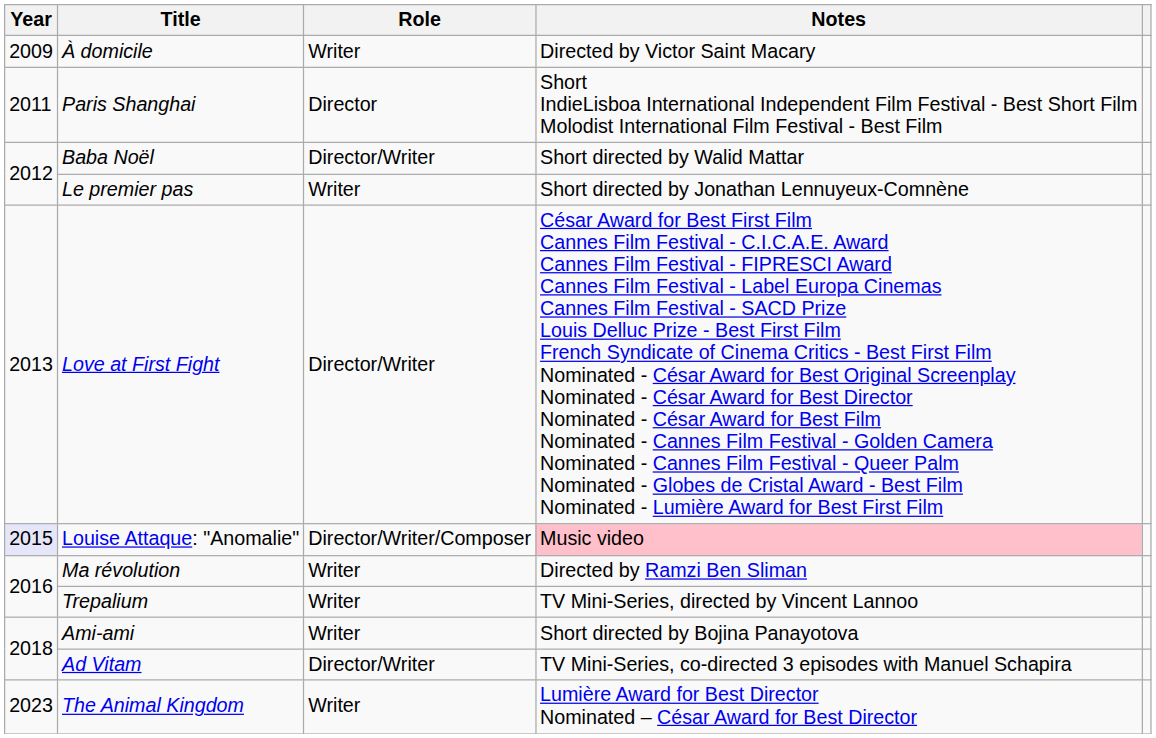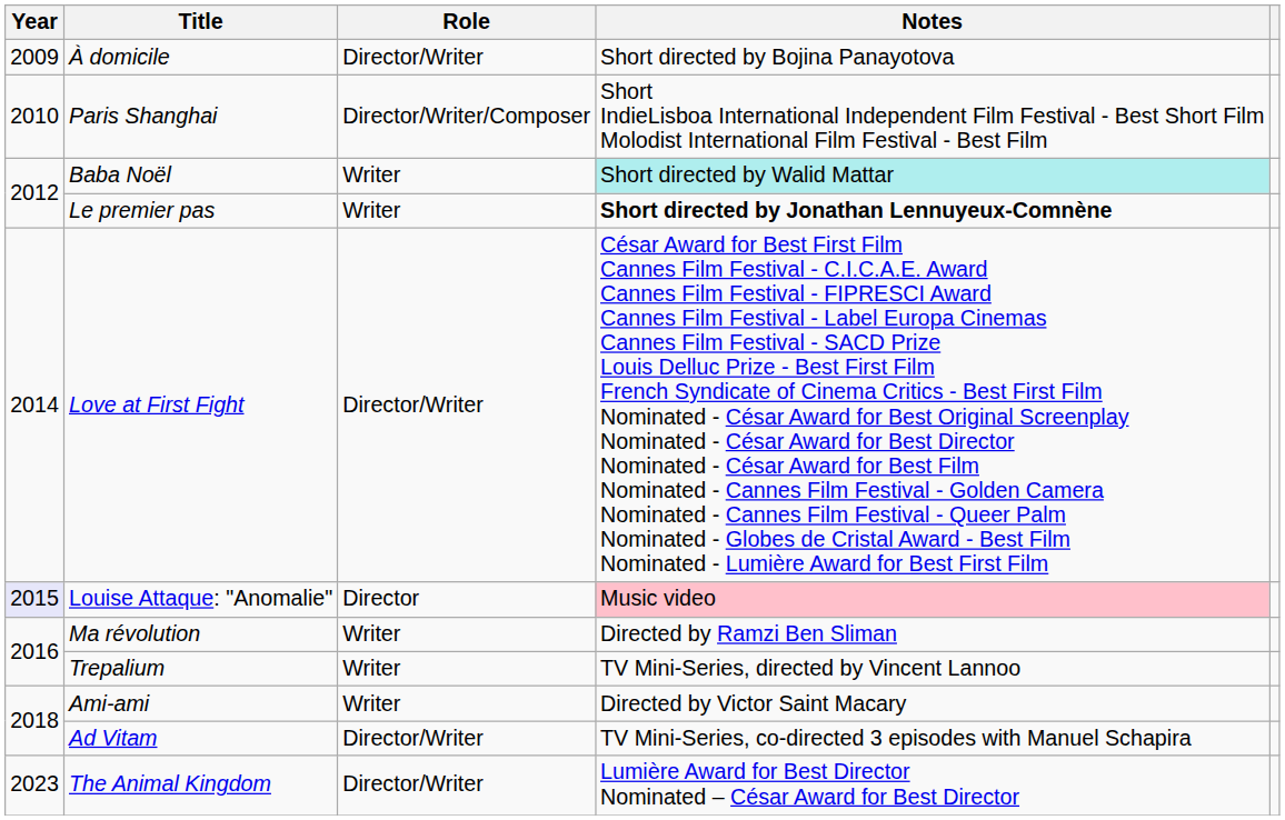 <table class="wikitable sortable">
 <tr>
 <th>Year</th>
 <th>Title</th>
 <th>Role</th>
 <th class="unsortable">Notes</th>
 <th scope="col" class="unsortable"></th>
 </tr>
 <tr>
 <td>2009</td>
 <td><em>À domicile</em></td>
-<td>Writer</td>
-<td>Directed by Victor Saint Macary</td>
+<td>Director/Writer</td>
+<td>Short directed by Bojina Panayotova</td>
 <td></td>
 </tr>
 <tr>
-<td>2011</td>
+<td>2010</td>
 <td><em>Paris Shanghai</em></td>
-<td>Director</td>
+<td>Director/Writer/Composer</td>
 <td>Short<br>IndieLisboa International Independent Film Festival - Best Short Film<br>Molodist International Film Festival - Best Film</td>
 <td style="text-align:center;"></td>
 </tr>
 <tr>
 <td rowspan=2>2012</td>
 <td><em>Baba Noël</em></td>
-<td>Director/Writer</td>
-<td>Short directed by Walid Mattar</td>
+<td>Writer</td>
+<td style="background: paleturquoise;">Short directed by Walid Mattar</td>
 <td style="text-align:center;"></td>
 </tr>
 <tr>
 <td><em>Le premier pas</em></td>
 <td>Writer</td>
-<td>Short directed by Jonathan Lennuyeux-Comnène</td>
+<td><strong>Short directed by Jonathan Lennuyeux-Comnène</strong></td>
 <td style="text-align:center;"></td>
 </tr>
 <tr>
-<td>2013</td>
+<td>2014</td>
 <td><em><a href='#'>Love at First Fight</a></em></td>
 <td>Director/Writer</td>
 <td><a href='#'>César Award for Best First Film</a><br><a href='#'>Cannes Film Festival - C.I.C.A.E. Award</a><br><a href='#'>Cannes Film Festival - FIPRESCI Award</a><br><a href='#'>Cannes Film Festival - Label Europa Cinemas</a><br><a href='#'>Cannes Film Festival - SACD Prize</a><br><a href='#'>Louis Delluc Prize - Best First Film</a><br><a href='#'>French Syndicate of Cinema Critics - Best First Film</a><br>Nominated - <a href='#'>César Award for Best Original Screenplay</a><br>Nominated - <a href='#'>César Award for Best Director</a><br>Nominated - <a href='#'>César Award for Best Film</a><br>Nominated - <a href='#'>Cannes Film Festival - Golden Camera</a><br>Nominated - <a href='#'>Cannes Film Festival - Queer Palm</a><br>Nominated - <a href='#'>Globes de Cristal Award - Best Film</a><br>Nominated - <a href='#'>Lumière Award for Best First Film</a></td>
 <td style="text-align:center;"></td>
 </tr>
 <tr>
 <td style="background: lavender;">2015</td>
 <td><a href='#'>Louise Attaque</a>: "Anomalie"</td>
-<td>Director/Writer/Composer</td>
+<td>Director</td>
 <td style="background: pink;">Music video</td>
 <td style="text-align:center;"></td>
 </tr>
 <tr>
 <td rowspan="2">2016</td>
 <td><em>Ma révolution</em></td>
 <td>Writer</td>
 <td>Directed by <a href='#'>Ramzi Ben Sliman</a></td>
 <td></td>
 </tr>
 <tr>
 <td><em>Trepalium</em></td>
 <td>Writer</td>
 <td>TV Mini-Series, directed by Vincent Lannoo</td>
 <td></td>
 </tr>
 <tr>
 <td rowspan="2">2018</td>
 <td><em>Ami-ami</em></td>
 <td>Writer</td>
-<td>Short directed by Bojina Panayotova</td>
+<td>Directed by Victor Saint Macary</td>
 <td style="text-align:center;"></td>
 </tr>
 <tr>
 <td><em><a href='#'>Ad Vitam</a></em></td>
 <td>Director/Writer</td>
 <td>TV Mini-Series, co-directed 3 episodes with Manuel Schapira</td>
 <td style="text-align:center;"></td>
 </tr>
 <tr>
 <td>2023</td>
 <td><em><a href='#'>The Animal Kingdom</a></em></td>
-<td>Writer</td>
+<td>Director/Writer</td>
 <td><a href='#'>Lumière Award for Best Director</a><br>Nominated – <a href='#'>César Award for Best Director</a></td>
 <td align="center"></td>
 </tr>
 </table>
